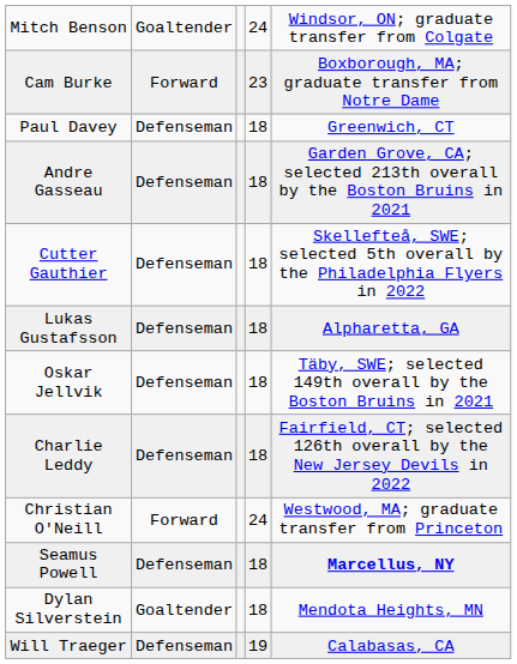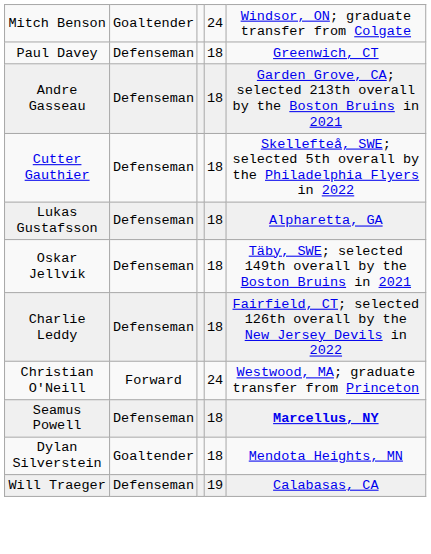 <table class="wikitable" width="65%">
 <tr align="center" bgcolor="">
 <td>Mitch Benson</td>
 <td>Goaltender</td>
 <td></td>
 <td>24</td>
 <td><a href='#'>Windsor, ON</a>; graduate transfer from <a href='#'>Colgate</a></td>
-</tr>
-<tr align="center" bgcolor="f0f0f0">
-<td>Cam Burke</td>
-<td>Forward</td>
-<td></td>
-<td>23</td>
-<td><a href='#'>Boxborough, MA</a>; graduate transfer from <a href='#'>Notre Dame</a></td>
 </tr>
 <tr align="center" bgcolor="">
 <td>Paul Davey</td>
 <td>Defenseman</td>
 <td></td>
 <td>18</td>
 <td><a href='#'>Greenwich, CT</a></td>
 </tr>
 <tr align="center" bgcolor="f0f0f0">
 <td>Andre Gasseau</td>
 <td>Defenseman</td>
 <td></td>
 <td>18</td>
 <td><a href='#'>Garden Grove, CA</a>; selected 213th overall by the <a href='#'>Boston Bruins</a> in <a href='#'>2021</a></td>
 </tr>
 <tr align="center" bgcolor="">
 <td><a href='#'>Cutter Gauthier</a></td>
 <td>Defenseman</td>
 <td></td>
 <td>18</td>
 <td><a href='#'>Skellefteå, SWE</a>; selected 5th overall by the <a href='#'>Philadelphia Flyers</a> in <a href='#'>2022</a></td>
 </tr>
 <tr align="center" bgcolor="f0f0f0">
 <td>Lukas Gustafsson</td>
 <td>Defenseman</td>
 <td></td>
 <td>18</td>
 <td><a href='#'>Alpharetta, GA</a></td>
 </tr>
 <tr align="center" bgcolor="">
 <td>Oskar Jellvik</td>
 <td>Defenseman</td>
 <td></td>
 <td>18</td>
 <td><a href='#'>Täby, SWE</a>; selected 149th overall by the <a href='#'>Boston Bruins</a> in <a href='#'>2021</a></td>
 </tr>
 <tr align="center" bgcolor="f0f0f0">
 <td>Charlie Leddy</td>
 <td>Defenseman</td>
 <td></td>
 <td>18</td>
 <td><a href='#'>Fairfield, CT</a>; selected 126th overall by the <a href='#'>New Jersey Devils</a> in <a href='#'>2022</a></td>
 </tr>
 <tr align="center" bgcolor="">
 <td>Christian O'Neill</td>
 <td>Forward</td>
 <td></td>
 <td>24</td>
 <td><a href='#'>Westwood, MA</a>; graduate transfer from <a href='#'>Princeton</a></td>
 </tr>
 <tr align="center" bgcolor="f0f0f0">
 <td>Seamus Powell</td>
 <td>Defenseman</td>
 <td></td>
 <td>18</td>
 <td><strong><a href='#'>Marcellus, NY</a></strong></td>
 </tr>
 <tr align="center" bgcolor="">
 <td>Dylan Silverstein</td>
 <td>Goaltender</td>
 <td></td>
 <td>18</td>
 <td><a href='#'>Mendota Heights, MN</a></td>
 </tr>
 <tr align="center" bgcolor="f0f0f0">
 <td>Will Traeger</td>
 <td>Defenseman</td>
 <td></td>
 <td>19</td>
 <td><a href='#'>Calabasas, CA</a></td>
 </tr>
 </table>
